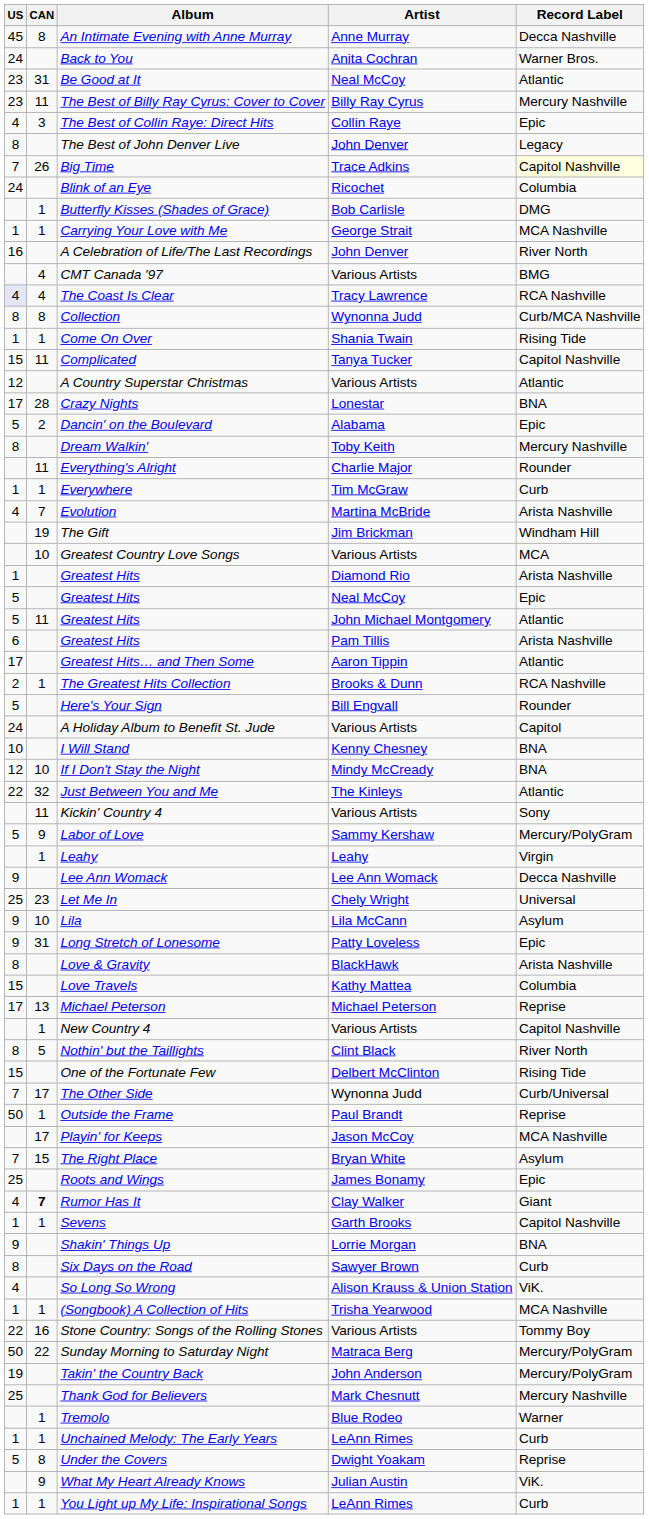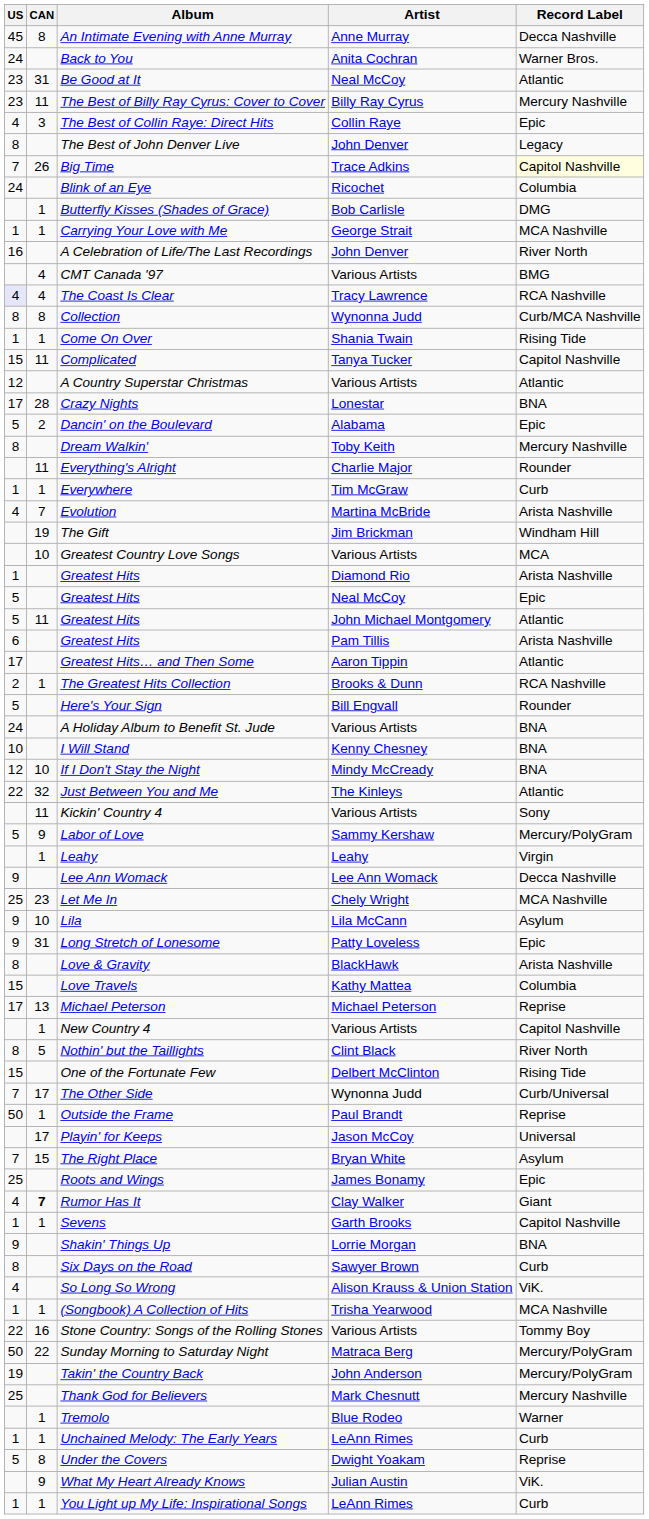 <table class="wikitable sortable">
 <tr>
 <th><small>US</small></th>
 <th><small>CAN</small></th>
 <th>Album</th>
 <th>Artist</th>
 <th>Record Label</th>
 </tr>
 <tr>
 <td align="center">45</td>
 <td align="center">8</td>
 <td><em><a href='#'>An Intimate Evening with Anne Murray</a></em></td>
 <td><a href='#'>Anne Murray</a></td>
 <td>Decca Nashville</td>
 </tr>
 <tr>
 <td align="center">24</td>
 <td align="center"></td>
 <td><em><a href='#'>Back to You</a></em></td>
 <td><a href='#'>Anita Cochran</a></td>
 <td>Warner Bros.</td>
 </tr>
 <tr>
 <td align="center">23</td>
 <td align="center">31</td>
 <td><em><a href='#'>Be Good at It</a></em></td>
 <td><a href='#'>Neal McCoy</a></td>
 <td>Atlantic</td>
 </tr>
 <tr>
 <td align="center">23</td>
 <td align="center">11</td>
 <td><em><a href='#'>The Best of Billy Ray Cyrus: Cover to Cover</a></em></td>
 <td><a href='#'>Billy Ray Cyrus</a></td>
 <td>Mercury Nashville</td>
 </tr>
 <tr>
 <td align="center">4</td>
 <td align="center">3</td>
 <td><em><a href='#'>The Best of Collin Raye: Direct Hits</a></em></td>
 <td><a href='#'>Collin Raye</a></td>
 <td>Epic</td>
 </tr>
 <tr>
 <td align="center">8</td>
 <td align="center"></td>
 <td><em>The Best of John Denver Live</em></td>
 <td><a href='#'>John Denver</a></td>
 <td>Legacy</td>
 </tr>
 <tr>
 <td align="center">7</td>
 <td align="center">26</td>
 <td><em><a href='#'>Big Time</a></em></td>
 <td><a href='#'>Trace Adkins</a></td>
 <td style="background: lightyellow;">Capitol Nashville</td>
 </tr>
 <tr>
 <td align="center">24</td>
 <td align="center"></td>
 <td><em><a href='#'>Blink of an Eye</a></em></td>
 <td><a href='#'>Ricochet</a></td>
 <td>Columbia</td>
 </tr>
 <tr>
 <td align="center"></td>
 <td align="center">1</td>
 <td><em><a href='#'>Butterfly Kisses (Shades of Grace)</a></em></td>
 <td><a href='#'>Bob Carlisle</a></td>
 <td>DMG</td>
 </tr>
 <tr>
 <td align="center">1</td>
 <td align="center">1</td>
 <td><em><a href='#'>Carrying Your Love with Me</a></em></td>
 <td><a href='#'>George Strait</a></td>
 <td>MCA Nashville</td>
 </tr>
 <tr>
 <td align="center">16</td>
 <td align="center"></td>
 <td><em>A Celebration of Life/The Last Recordings</em></td>
 <td><a href='#'>John Denver</a></td>
 <td>River North</td>
 </tr>
 <tr>
 <td align="center"></td>
 <td align="center">4</td>
 <td><em>CMT Canada '97</em></td>
 <td>Various Artists</td>
 <td>BMG</td>
 </tr>
 <tr>
 <td align="center" style="background: lavender;">4</td>
 <td align="center">4</td>
 <td><em><a href='#'>The Coast Is Clear</a></em></td>
 <td><a href='#'>Tracy Lawrence</a></td>
 <td>RCA Nashville</td>
 </tr>
 <tr>
 <td align="center">8</td>
 <td align="center">8</td>
 <td><em><a href='#'>Collection</a></em></td>
 <td><a href='#'>Wynonna Judd</a></td>
 <td>Curb/MCA Nashville</td>
 </tr>
 <tr>
 <td align="center">1</td>
 <td align="center">1</td>
 <td><em><a href='#'>Come On Over</a></em></td>
 <td><a href='#'>Shania Twain</a></td>
 <td>Rising Tide</td>
 </tr>
 <tr>
 <td align="center">15</td>
 <td align="center">11</td>
 <td><em><a href='#'>Complicated</a></em></td>
 <td><a href='#'>Tanya Tucker</a></td>
 <td>Capitol Nashville</td>
 </tr>
 <tr>
 <td align="center">12</td>
 <td align="center"></td>
 <td><em>A Country Superstar Christmas</em></td>
 <td>Various Artists</td>
 <td>Atlantic</td>
 </tr>
 <tr>
 <td align="center">17</td>
 <td align="center">28</td>
 <td><em><a href='#'>Crazy Nights</a></em></td>
 <td><a href='#'>Lonestar</a></td>
 <td>BNA</td>
 </tr>
 <tr>
 <td align="center">5</td>
 <td align="center">2</td>
 <td><em><a href='#'>Dancin' on the Boulevard</a></em></td>
 <td><a href='#'>Alabama</a></td>
 <td>Epic</td>
 </tr>
 <tr>
 <td align="center">8</td>
 <td align="center"></td>
 <td><em><a href='#'>Dream Walkin'</a></em></td>
 <td><a href='#'>Toby Keith</a></td>
 <td>Mercury Nashville</td>
 </tr>
 <tr>
 <td align="center"></td>
 <td align="center">11</td>
 <td><em><a href='#'>Everything's Alright</a></em></td>
 <td><a href='#'>Charlie Major</a></td>
 <td>Rounder</td>
 </tr>
 <tr>
 <td align="center">1</td>
 <td align="center">1</td>
 <td><em><a href='#'>Everywhere</a></em></td>
 <td><a href='#'>Tim McGraw</a></td>
 <td>Curb</td>
 </tr>
 <tr>
 <td align="center">4</td>
 <td align="center">7</td>
 <td><em><a href='#'>Evolution</a></em></td>
 <td><a href='#'>Martina McBride</a></td>
 <td>Arista Nashville</td>
 </tr>
 <tr>
 <td align="center"></td>
 <td align="center">19</td>
 <td><em>The Gift</em></td>
 <td><a href='#'>Jim Brickman</a></td>
 <td>Windham Hill</td>
 </tr>
 <tr>
 <td align="center"></td>
 <td align="center">10</td>
 <td><em>Greatest Country Love Songs</em></td>
 <td>Various Artists</td>
 <td>MCA</td>
 </tr>
 <tr>
 <td align="center">1</td>
 <td align="center"></td>
 <td><em><a href='#'>Greatest Hits</a></em></td>
 <td><a href='#'>Diamond Rio</a></td>
 <td>Arista Nashville</td>
 </tr>
 <tr>
 <td align="center">5</td>
 <td align="center"></td>
 <td><em><a href='#'>Greatest Hits</a></em></td>
 <td><a href='#'>Neal McCoy</a></td>
 <td>Epic</td>
 </tr>
 <tr>
 <td align="center">5</td>
 <td align="center">11</td>
 <td><em><a href='#'>Greatest Hits</a></em></td>
 <td><a href='#'>John Michael Montgomery</a></td>
 <td>Atlantic</td>
 </tr>
 <tr>
 <td align="center">6</td>
 <td align="center"></td>
 <td><em><a href='#'>Greatest Hits</a></em></td>
 <td><a href='#'>Pam Tillis</a></td>
 <td>Arista Nashville</td>
 </tr>
 <tr>
 <td align="center">17</td>
 <td align="center"></td>
 <td><em><a href='#'>Greatest Hits… and Then Some</a></em></td>
 <td><a href='#'>Aaron Tippin</a></td>
 <td>Atlantic</td>
 </tr>
 <tr>
 <td align="center">2</td>
 <td align="center">1</td>
 <td><em><a href='#'>The Greatest Hits Collection</a></em></td>
 <td><a href='#'>Brooks & Dunn</a></td>
 <td>RCA Nashville</td>
 </tr>
 <tr>
 <td align="center">5</td>
 <td align="center"></td>
 <td><em><a href='#'>Here's Your Sign</a></em></td>
 <td><a href='#'>Bill Engvall</a></td>
 <td>Rounder</td>
 </tr>
 <tr>
 <td align="center">24</td>
 <td align="center"></td>
 <td><em>A Holiday Album to Benefit St. Jude</em></td>
 <td>Various Artists</td>
-<td>Capitol</td>
+<td>BNA</td>
 </tr>
 <tr>
 <td align="center">10</td>
 <td align="center"></td>
 <td><em><a href='#'>I Will Stand</a></em></td>
 <td><a href='#'>Kenny Chesney</a></td>
 <td>BNA</td>
 </tr>
 <tr>
 <td align="center">12</td>
 <td align="center">10</td>
 <td><em><a href='#'>If I Don't Stay the Night</a></em></td>
 <td><a href='#'>Mindy McCready</a></td>
 <td>BNA</td>
 </tr>
 <tr>
 <td align="center">22</td>
 <td align="center">32</td>
 <td><em><a href='#'>Just Between You and Me</a></em></td>
 <td><a href='#'>The Kinleys</a></td>
 <td>Atlantic</td>
 </tr>
 <tr>
 <td align="center"></td>
 <td align="center">11</td>
 <td><em>Kickin' Country 4</em></td>
 <td>Various Artists</td>
 <td>Sony</td>
 </tr>
 <tr>
 <td align="center">5</td>
 <td align="center">9</td>
 <td><em><a href='#'>Labor of Love</a></em></td>
 <td><a href='#'>Sammy Kershaw</a></td>
 <td>Mercury/PolyGram</td>
 </tr>
 <tr>
 <td align="center"></td>
 <td align="center">1</td>
 <td><em><a href='#'>Leahy</a></em></td>
 <td><a href='#'>Leahy</a></td>
 <td>Virgin</td>
 </tr>
 <tr>
 <td align="center">9</td>
 <td align="center"></td>
 <td><em><a href='#'>Lee Ann Womack</a></em></td>
 <td><a href='#'>Lee Ann Womack</a></td>
 <td>Decca Nashville</td>
 </tr>
 <tr>
 <td align="center">25</td>
 <td align="center">23</td>
 <td><em><a href='#'>Let Me In</a></em></td>
 <td><a href='#'>Chely Wright</a></td>
-<td>Universal</td>
+<td>MCA Nashville</td>
 </tr>
 <tr>
 <td align="center">9</td>
 <td align="center">10</td>
 <td><em><a href='#'>Lila</a></em></td>
 <td><a href='#'>Lila McCann</a></td>
 <td>Asylum</td>
 </tr>
 <tr>
 <td align="center">9</td>
 <td align="center">31</td>
 <td><em><a href='#'>Long Stretch of Lonesome</a></em></td>
 <td><a href='#'>Patty Loveless</a></td>
 <td>Epic</td>
 </tr>
 <tr>
 <td align="center">8</td>
 <td align="center"></td>
 <td><em><a href='#'>Love & Gravity</a></em></td>
 <td><a href='#'>BlackHawk</a></td>
 <td>Arista Nashville</td>
 </tr>
 <tr>
 <td align="center">15</td>
 <td align="center"></td>
 <td><em><a href='#'>Love Travels</a></em></td>
 <td><a href='#'>Kathy Mattea</a></td>
 <td>Columbia</td>
 </tr>
 <tr>
 <td align="center">17</td>
 <td align="center">13</td>
 <td><em><a href='#'>Michael Peterson</a></em></td>
 <td><a href='#'>Michael Peterson</a></td>
 <td>Reprise</td>
 </tr>
 <tr>
 <td align="center"></td>
 <td align="center">1</td>
 <td><em>New Country 4</em></td>
 <td>Various Artists</td>
 <td>Capitol Nashville</td>
 </tr>
 <tr>
 <td align="center">8</td>
 <td align="center">5</td>
 <td><em><a href='#'>Nothin' but the Taillights</a></em></td>
 <td><a href='#'>Clint Black</a></td>
 <td>River North</td>
 </tr>
 <tr>
 <td align="center">15</td>
 <td align="center"></td>
 <td><em>One of the Fortunate Few</em></td>
 <td><a href='#'>Delbert McClinton</a></td>
 <td>Rising Tide</td>
 </tr>
 <tr>
 <td align="center">7</td>
 <td align="center">17</td>
 <td><em><a href='#'>The Other Side</a></em></td>
 <td>Wynonna Judd</td>
 <td>Curb/Universal</td>
 </tr>
 <tr>
 <td align="center">50</td>
 <td align="center">1</td>
 <td><em><a href='#'>Outside the Frame</a></em></td>
 <td><a href='#'>Paul Brandt</a></td>
 <td>Reprise</td>
 </tr>
 <tr>
 <td align="center"></td>
 <td align="center">17</td>
 <td><em><a href='#'>Playin' for Keeps</a></em></td>
 <td><a href='#'>Jason McCoy</a></td>
-<td>MCA Nashville</td>
+<td>Universal</td>
 </tr>
 <tr>
 <td align="center">7</td>
 <td align="center">15</td>
 <td><em><a href='#'>The Right Place</a></em></td>
 <td><a href='#'>Bryan White</a></td>
 <td>Asylum</td>
 </tr>
 <tr>
 <td align="center">25</td>
 <td align="center"></td>
 <td><em><a href='#'>Roots and Wings</a></em></td>
 <td><a href='#'>James Bonamy</a></td>
 <td>Epic</td>
 </tr>
 <tr>
 <td align="center">4</td>
 <td align="center"><strong>7</strong></td>
 <td><em><a href='#'>Rumor Has It</a></em></td>
 <td><a href='#'>Clay Walker</a></td>
 <td>Giant</td>
 </tr>
 <tr>
 <td align="center">1</td>
 <td align="center">1</td>
 <td><em><a href='#'>Sevens</a></em></td>
 <td><a href='#'>Garth Brooks</a></td>
 <td>Capitol Nashville</td>
 </tr>
 <tr>
 <td align="center">9</td>
 <td align="center"></td>
 <td><em><a href='#'>Shakin' Things Up</a></em></td>
 <td><a href='#'>Lorrie Morgan</a></td>
 <td>BNA</td>
 </tr>
 <tr>
 <td align="center">8</td>
 <td align="center"></td>
 <td><em><a href='#'>Six Days on the Road</a></em></td>
 <td><a href='#'>Sawyer Brown</a></td>
 <td>Curb</td>
 </tr>
 <tr>
 <td align="center">4</td>
 <td align="center"></td>
 <td><em><a href='#'>So Long So Wrong</a></em></td>
 <td><a href='#'>Alison Krauss & Union Station</a></td>
 <td>ViK.</td>
 </tr>
 <tr>
 <td align="center">1</td>
 <td align="center">1</td>
 <td><em><a href='#'>(Songbook) A Collection of Hits</a></em></td>
 <td><a href='#'>Trisha Yearwood</a></td>
 <td>MCA Nashville</td>
 </tr>
 <tr>
 <td align="center">22</td>
 <td align="center">16</td>
 <td><em>Stone Country: Songs of the Rolling Stones</em></td>
 <td>Various Artists</td>
 <td>Tommy Boy</td>
 </tr>
 <tr>
 <td align="center">50</td>
 <td align="center">22</td>
 <td><em>Sunday Morning to Saturday Night</em></td>
 <td><a href='#'>Matraca Berg</a></td>
 <td>Mercury/PolyGram</td>
 </tr>
 <tr>
 <td align="center">19</td>
 <td align="center"></td>
 <td><em><a href='#'>Takin' the Country Back</a></em></td>
 <td><a href='#'>John Anderson</a></td>
 <td>Mercury/PolyGram</td>
 </tr>
 <tr>
 <td align="center">25</td>
 <td align="center"></td>
 <td><em><a href='#'>Thank God for Believers</a></em></td>
 <td><a href='#'>Mark Chesnutt</a></td>
 <td>Mercury Nashville</td>
 </tr>
 <tr>
 <td align="center"></td>
 <td align="center">1</td>
 <td><em><a href='#'>Tremolo</a></em></td>
 <td><a href='#'>Blue Rodeo</a></td>
 <td>Warner</td>
 </tr>
 <tr>
 <td align="center">1</td>
 <td align="center">1</td>
 <td><em><a href='#'>Unchained Melody: The Early Years</a></em></td>
 <td><a href='#'>LeAnn Rimes</a></td>
 <td>Curb</td>
 </tr>
 <tr>
 <td align="center">5</td>
 <td align="center">8</td>
 <td><em><a href='#'>Under the Covers</a></em></td>
 <td><a href='#'>Dwight Yoakam</a></td>
 <td>Reprise</td>
 </tr>
 <tr>
 <td align="center"></td>
 <td align="center">9</td>
 <td><em><a href='#'>What My Heart Already Knows</a></em></td>
 <td><a href='#'>Julian Austin</a></td>
 <td>ViK.</td>
 </tr>
 <tr>
 <td align="center">1</td>
 <td align="center">1</td>
 <td><em><a href='#'>You Light up My Life: Inspirational Songs</a></em></td>
 <td><a href='#'>LeAnn Rimes</a></td>
 <td>Curb</td>
 </tr>
 </table>
